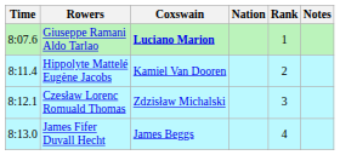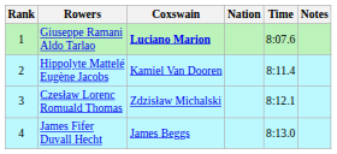 <table class="wikitable sortable" style="text-align:center">
 <tr>
-<th>Time</th>
+<th>Rank</th>
 <th>Rowers</th>
 <th>Coxswain</th>
 <th>Nation</th>
-<th>Rank</th>
+<th>Time</th>
 <th>Notes</th>
 </tr>
 <tr bgcolor=bbf3bb>
-<td>8:07.6</td>
+<td>1</td>
 <td align=left><a href='#'>Giuseppe Ramani</a><br><a href='#'>Aldo Tarlao</a></td>
 <td align=left><strong><a href='#'>Luciano Marion</a></strong></td>
 <td align=left></td>
-<td>1</td>
+<td>8:07.6</td>
 <td></td>
 </tr>
 <tr bgcolor=bbf9ff>
-<td>8:11.4</td>
+<td>2</td>
 <td align=left><a href='#'>Hippolyte Mattelé</a><br><a href='#'>Eugène Jacobs</a></td>
 <td align=left><a href='#'>Kamiel Van Dooren</a></td>
 <td align=left></td>
-<td>2</td>
+<td>8:11.4</td>
 <td></td>
 </tr>
 <tr bgcolor=bbf9ff>
-<td>8:12.1</td>
+<td>3</td>
 <td align=left><a href='#'>Czesław Lorenc</a><br><a href='#'>Romuald Thomas</a></td>
 <td align=left><a href='#'>Zdzisław Michalski</a></td>
 <td align=left></td>
-<td>3</td>
+<td>8:12.1</td>
 <td></td>
 </tr>
 <tr bgcolor=bbf9ff>
-<td>8:13.0</td>
+<td>4</td>
 <td align=left><a href='#'>James Fifer</a><br><a href='#'>Duvall Hecht</a></td>
 <td align=left><a href='#'>James Beggs</a></td>
 <td align=left></td>
-<td>4</td>
+<td>8:13.0</td>
 <td></td>
 </tr>
 </table>
